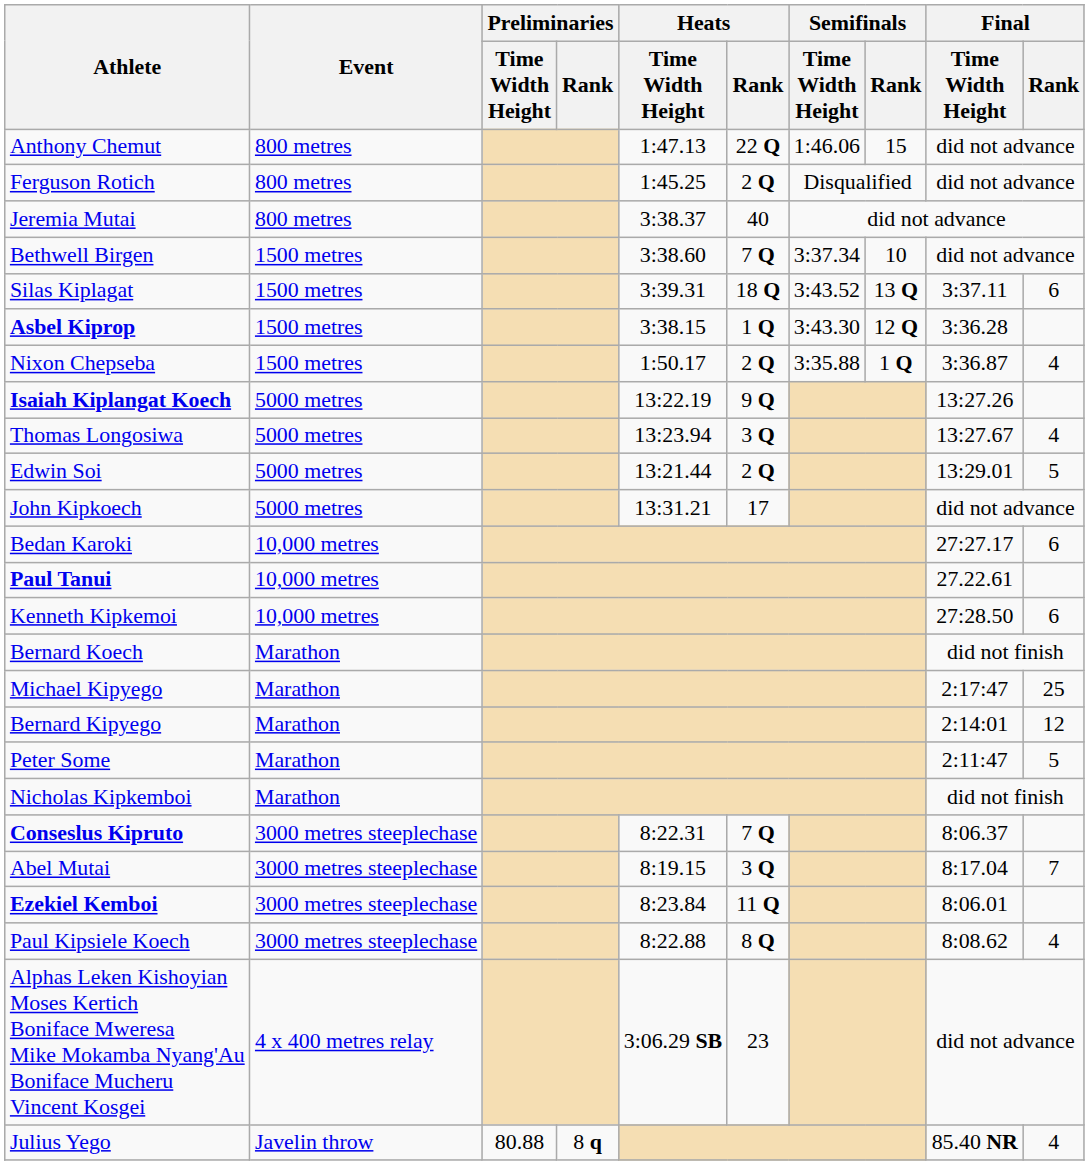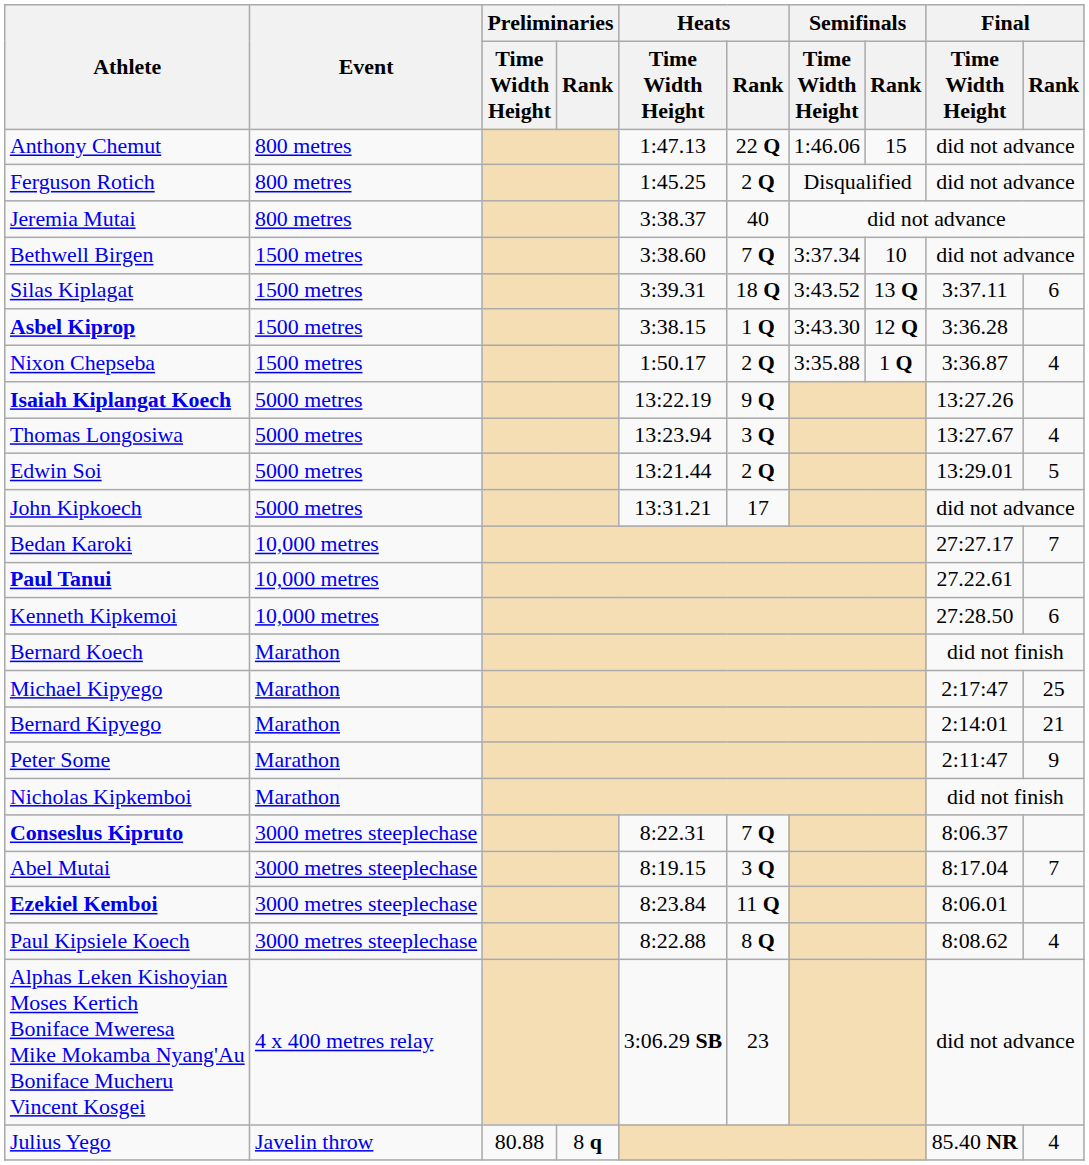 <table class=wikitable style="font-size:90%;">
 <tr>
 <th rowspan="2">Athlete</th>
 <th rowspan="2">Event</th>
 <th colspan="2">Preliminaries</th>
 <th colspan="2">Heats</th>
 <th colspan="2">Semifinals</th>
 <th colspan="2">Final</th>
 </tr>
 <tr>
 <th>Time<br>Width<br>Height</th>
 <th>Rank</th>
 <th>Time<br>Width<br>Height</th>
 <th>Rank</th>
 <th>Time<br>Width<br>Height</th>
 <th>Rank</th>
 <th>Time<br>Width<br>Height</th>
 <th>Rank</th>
 </tr>
 <tr style="border-top: single;">
 <td><a href='#'>Anthony Chemut</a></td>
 <td><a href='#'>800 metres</a></td>
 <td colspan= 2 bgcolor="wheat"></td>
 <td align=center>1:47.13</td>
 <td align=center>22 <strong>Q</strong></td>
 <td align=center>1:46.06</td>
 <td align=center>15</td>
 <td align=center colspan=2>did not advance</td>
 </tr>
 <tr>
 <td><a href='#'>Ferguson Rotich</a></td>
 <td><a href='#'>800 metres</a></td>
 <td colspan= 2 bgcolor="wheat"></td>
 <td align=center>1:45.25</td>
 <td align=center>2 <strong>Q</strong></td>
 <td align=center colspan=2>Disqualified</td>
 <td align=center colspan=2>did not advance</td>
 </tr>
 <tr>
 <td><a href='#'>Jeremia Mutai</a></td>
 <td><a href='#'>800 metres</a></td>
 <td colspan= 2 bgcolor="wheat"></td>
 <td align=center>3:38.37</td>
 <td align=center>40</td>
 <td align=center colspan=4>did not advance</td>
 </tr>
 <tr style="border-top: single;">
 <td><a href='#'>Bethwell Birgen</a></td>
 <td><a href='#'>1500 metres</a></td>
 <td colspan= 2 bgcolor="wheat"></td>
 <td align=center>3:38.60</td>
 <td align=center>7 <strong>Q</strong></td>
 <td align=center>3:37.34</td>
 <td align=center>10</td>
 <td align=center colspan=2>did not advance</td>
 </tr>
 <tr style="border-top: single;">
 <td><a href='#'>Silas Kiplagat</a></td>
 <td><a href='#'>1500 metres</a></td>
 <td colspan= 2 bgcolor="wheat"></td>
 <td align=center>3:39.31</td>
 <td align=center>18 <strong>Q</strong></td>
 <td align=center>3:43.52</td>
 <td align=center>13 <strong>Q</strong></td>
 <td align=center>3:37.11</td>
 <td align=center>6</td>
 </tr>
 <tr>
 <td><strong><a href='#'>Asbel Kiprop</a></strong></td>
 <td><a href='#'>1500 metres</a></td>
 <td colspan= 2 bgcolor="wheat"></td>
 <td align=center>3:38.15</td>
 <td align=center>1 <strong>Q</strong></td>
 <td align=center>3:43.30</td>
 <td align=center>12 <strong>Q</strong></td>
 <td align=center>3:36.28</td>
 <td align=center></td>
 </tr>
 <tr>
 <td><a href='#'>Nixon Chepseba</a></td>
 <td><a href='#'>1500 metres</a></td>
 <td colspan= 2 bgcolor="wheat"></td>
 <td align=center>1:50.17</td>
 <td align=center>2 <strong>Q</strong></td>
 <td align=center>3:35.88</td>
 <td align=center>1 <strong>Q</strong></td>
 <td align=center>3:36.87</td>
 <td align=center>4</td>
 </tr>
 <tr style="border-top: single;">
 <td><strong><a href='#'>Isaiah Kiplangat Koech</a></strong></td>
 <td><a href='#'>5000 metres</a></td>
 <td colspan=2 bgcolor="wheat"></td>
 <td align=center>13:22.19</td>
 <td align=center>9 <strong>Q</strong></td>
 <td colspan=2 bgcolor="wheat"></td>
 <td align=center>13:27.26</td>
 <td align=center></td>
 </tr>
 <tr>
 <td><a href='#'>Thomas Longosiwa</a></td>
 <td><a href='#'>5000 metres</a></td>
 <td colspan=2 bgcolor="wheat"></td>
 <td align=center>13:23.94</td>
 <td align=center>3 <strong>Q</strong></td>
 <td colspan=2 bgcolor="wheat"></td>
 <td align=center>13:27.67</td>
 <td align=center>4</td>
 </tr>
 <tr>
 <td><a href='#'>Edwin Soi</a></td>
 <td><a href='#'>5000 metres</a></td>
 <td colspan=2 bgcolor="wheat"></td>
 <td align=center>13:21.44</td>
 <td align=center>2 <strong>Q</strong></td>
 <td colspan=2 bgcolor="wheat"></td>
 <td align=center>13:29.01</td>
 <td align=center>5</td>
 </tr>
 <tr>
 <td><a href='#'>John Kipkoech</a></td>
 <td><a href='#'>5000 metres</a></td>
 <td colspan=2 bgcolor="wheat"></td>
 <td align=center>13:31.21</td>
 <td align=center>17</td>
 <td colspan=2 bgcolor="wheat"></td>
 <td align=center colspan=2>did not advance</td>
 </tr>
 <tr style="border-top: single;">
 <td><a href='#'>Bedan Karoki</a></td>
 <td><a href='#'>10,000 metres</a></td>
 <td colspan= 6 bgcolor="wheat"></td>
 <td align=center>27:27.17</td>
-<td align=center>6</td>
+<td align=center>7</td>
 </tr>
 <tr>
 <td><strong><a href='#'>Paul Tanui</a></strong></td>
 <td><a href='#'>10,000 metres</a></td>
 <td colspan= 6 bgcolor="wheat"></td>
 <td align=center>27.22.61</td>
 <td align=center></td>
 </tr>
 <tr>
 <td><a href='#'>Kenneth Kipkemoi</a></td>
 <td><a href='#'>10,000 metres</a></td>
 <td colspan= 6 bgcolor="wheat"></td>
 <td align=center>27:28.50</td>
 <td align=center>6</td>
 </tr>
 <tr>
 <td><a href='#'>Bernard Koech</a></td>
 <td><a href='#'>Marathon</a></td>
 <td colspan= 6 bgcolor="wheat"></td>
 <td align=center colspan=2>did not finish</td>
 </tr>
 <tr>
 <td><a href='#'>Michael Kipyego</a></td>
 <td><a href='#'>Marathon</a></td>
 <td colspan= 6 bgcolor="wheat"></td>
 <td align=center>2:17:47</td>
 <td align=center>25</td>
 </tr>
 <tr>
 <td><a href='#'>Bernard Kipyego</a></td>
 <td><a href='#'>Marathon</a></td>
 <td colspan= 6 bgcolor="wheat"></td>
 <td align=center>2:14:01</td>
-<td align=center>12</td>
+<td align=center>21</td>
 </tr>
 <tr>
 <td><a href='#'>Peter Some</a></td>
 <td><a href='#'>Marathon</a></td>
 <td colspan= 6 bgcolor="wheat"></td>
 <td align=center>2:11:47</td>
-<td align=center>5</td>
+<td align=center>9</td>
 </tr>
 <tr>
 <td><a href='#'>Nicholas Kipkemboi</a></td>
 <td><a href='#'>Marathon</a></td>
 <td colspan= 6 bgcolor="wheat"></td>
 <td align=center colspan=2>did not finish</td>
 </tr>
 <tr style="border-top: single;">
 <td><strong><a href='#'>Conseslus Kipruto</a></strong></td>
 <td><a href='#'>3000 metres steeplechase</a></td>
 <td colspan= 2 bgcolor="wheat"></td>
 <td align=center>8:22.31</td>
 <td align=center>7 <strong>Q</strong></td>
 <td colspan= 2 bgcolor="wheat"></td>
 <td align=center>8:06.37</td>
 <td align=center></td>
 </tr>
 <tr>
 <td><a href='#'>Abel Mutai</a></td>
 <td><a href='#'>3000 metres steeplechase</a></td>
 <td colspan= 2 bgcolor="wheat"></td>
 <td align=center>8:19.15</td>
 <td align=center>3 <strong>Q</strong></td>
 <td colspan= 2 bgcolor="wheat"></td>
 <td align=center>8:17.04</td>
 <td align=center>7</td>
 </tr>
 <tr>
 <td><strong><a href='#'>Ezekiel Kemboi</a></strong></td>
 <td><a href='#'>3000 metres steeplechase</a></td>
 <td colspan= 2 bgcolor="wheat"></td>
 <td align=center>8:23.84</td>
 <td align=center>11 <strong>Q</strong></td>
 <td colspan= 2 bgcolor="wheat"></td>
 <td align=center>8:06.01</td>
 <td align=center></td>
 </tr>
 <tr>
 <td><a href='#'>Paul Kipsiele Koech</a></td>
 <td><a href='#'>3000 metres steeplechase</a></td>
 <td colspan= 2 bgcolor="wheat"></td>
 <td align=center>8:22.88</td>
 <td align=center>8 <strong>Q</strong></td>
 <td colspan= 2 bgcolor="wheat"></td>
 <td align=center>8:08.62</td>
 <td align=center>4</td>
 </tr>
 <tr>
 <td><a href='#'>Alphas Leken Kishoyian</a><br><a href='#'>Moses Kertich</a><br><a href='#'>Boniface Mweresa</a><br><a href='#'>Mike Mokamba Nyang'Au</a><br><a href='#'>Boniface Mucheru</a><br><a href='#'>Vincent Kosgei</a></td>
 <td><a href='#'>4 x 400 metres relay</a></td>
 <td colspan= 2 bgcolor="wheat"></td>
 <td align=center>3:06.29 <strong>SB</strong></td>
 <td align=center>23</td>
 <td colspan= 2 bgcolor="wheat"></td>
 <td align=center colspan=2>did not advance</td>
 </tr>
 <tr style="border-top: single;">
 <td><a href='#'>Julius Yego</a></td>
 <td><a href='#'>Javelin throw</a></td>
 <td align=center>80.88</td>
 <td align=center>8 <strong>q</strong></td>
 <td colspan=4 bgcolor="wheat"></td>
 <td align=center>85.40 <strong>NR</strong></td>
 <td align=center>4</td>
 </tr>
 </table>
